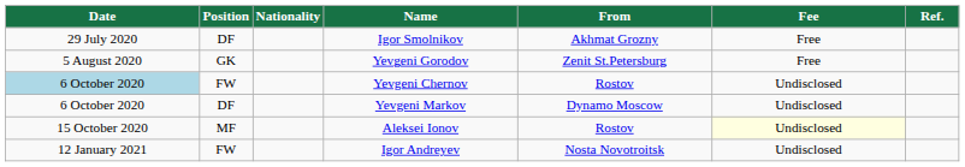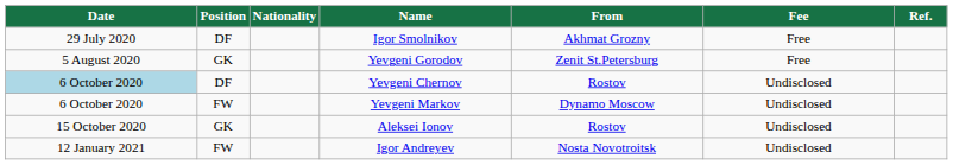 <table class="wikitable"  style="text-align:center; font-size:90%; ">
 <tr>
 <th style="background:#177245; color:#FFFFFF; width:200px;">Date</th>
 <th style="background:#177245; color:#FFFFFF; width:50px;">Position</th>
 <th style="background:#177245; color:#FFFFFF; width:50px;">Nationality</th>
 <th style="background:#177245; color:#FFFFFF; width:200px;">Name</th>
 <th style="background:#177245; color:#FFFFFF; width:200px;">From</th>
 <th style="background:#177245; color:#FFFFFF; width:200px;">Fee</th>
 <th style="background:#177245; color:#FFFFFF; width:50px;">Ref.</th>
 </tr>
 <tr>
 <td>29 July 2020</td>
 <td>DF</td>
 <td></td>
 <td><a href='#'>Igor Smolnikov</a></td>
 <td><a href='#'>Akhmat Grozny</a></td>
 <td>Free</td>
 <td></td>
 </tr>
 <tr>
 <td>5 August 2020</td>
 <td>GK</td>
 <td></td>
 <td><a href='#'>Yevgeni Gorodov</a></td>
 <td><a href='#'>Zenit St.Petersburg</a></td>
 <td>Free</td>
 <td></td>
 </tr>
 <tr>
 <td style="background: lightblue;">6 October 2020</td>
-<td>FW</td>
+<td>DF</td>
 <td></td>
 <td><a href='#'>Yevgeni Chernov</a></td>
 <td><a href='#'>Rostov</a></td>
 <td>Undisclosed</td>
 <td></td>
 </tr>
 <tr>
 <td>6 October 2020</td>
-<td>DF</td>
+<td>FW</td>
 <td></td>
 <td><a href='#'>Yevgeni Markov</a></td>
 <td><a href='#'>Dynamo Moscow</a></td>
 <td>Undisclosed</td>
 <td></td>
 </tr>
 <tr>
 <td>15 October 2020</td>
-<td>MF</td>
+<td>GK</td>
 <td></td>
 <td><a href='#'>Aleksei Ionov</a></td>
 <td><a href='#'>Rostov</a></td>
-<td style="background: lightyellow;">Undisclosed</td>
+<td>Undisclosed</td>
 <td></td>
 </tr>
 <tr>
 <td>12 January 2021</td>
 <td>FW</td>
 <td></td>
 <td><a href='#'>Igor Andreyev</a></td>
 <td><a href='#'>Nosta Novotroitsk</a></td>
 <td>Undisclosed</td>
 <td></td>
 </tr>
 </table>
